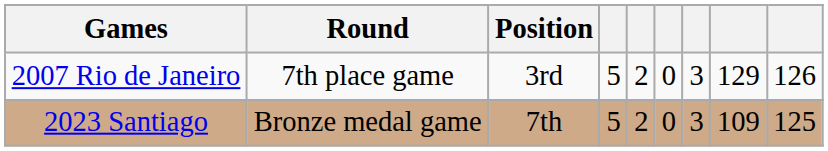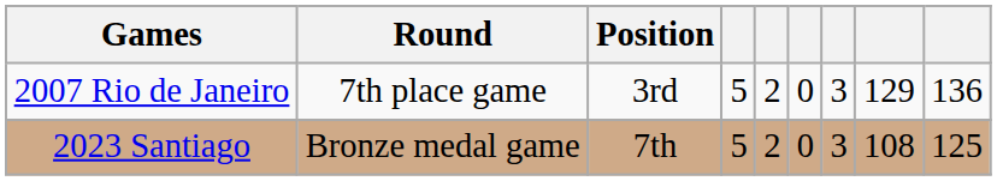 <table class="wikitable" style="text-align:center; font-size:90%;">
 <tr>
 <th>Games</th>
 <th>Round</th>
 <th>Position</th>
 <th></th>
 <th></th>
 <th></th>
 <th></th>
 <th></th>
 <th></th>
 </tr>
 <tr>
 <td> <a href='#'>2007 Rio de Janeiro</a></td>
 <td>7th place game</td>
 <td>3rd</td>
 <td>5</td>
 <td>2</td>
 <td>0</td>
 <td>3</td>
 <td>129</td>
-<td>126</td>
+<td>136</td>
 </tr>
 <tr style="background:#cfaa88;">
 <td> <a href='#'>2023 Santiago</a></td>
 <td>Bronze medal game</td>
 <td>7th</td>
 <td>5</td>
 <td>2</td>
 <td>0</td>
 <td>3</td>
-<td>109</td>
+<td>108</td>
 <td>125</td>
 </tr>
 </table>
